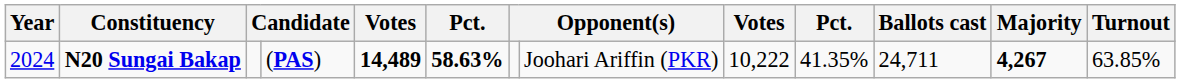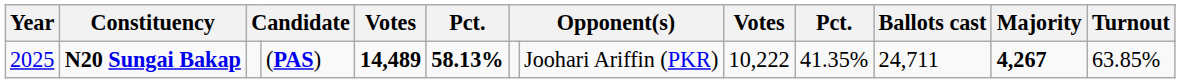 <table class="wikitable" style="margin:0.5em ; font-size:95%">
 <tr>
 <th>Year</th>
 <th>Constituency</th>
 <th colspan=2>Candidate</th>
 <th>Votes</th>
 <th>Pct.</th>
 <th colspan=2>Opponent(s)</th>
 <th>Votes</th>
 <th>Pct.</th>
 <th>Ballots cast</th>
 <th>Majority</th>
 <th>Turnout</th>
 </tr>
 <tr>
-<td><a href='#'>2024</a></td>
+<td><a href='#'>2025</a></td>
 <td><strong>N20 <a href='#'>Sungai Bakap</a></strong></td>
 <td bgcolor=></td>
 <td> (<a href='#'><strong>PAS</strong></a>)</td>
 <td align=right><strong>14,489</strong></td>
-<td><strong>58.63%</strong></td>
+<td><strong>58.13%</strong></td>
 <td></td>
 <td>Joohari Ariffin (<a href='#'>PKR</a>)</td>
 <td align=right>10,222</td>
 <td>41.35%</td>
 <td>24,711</td>
 <td><strong>4,267</strong></td>
 <td>63.85%</td>
 </tr>
 </table>
